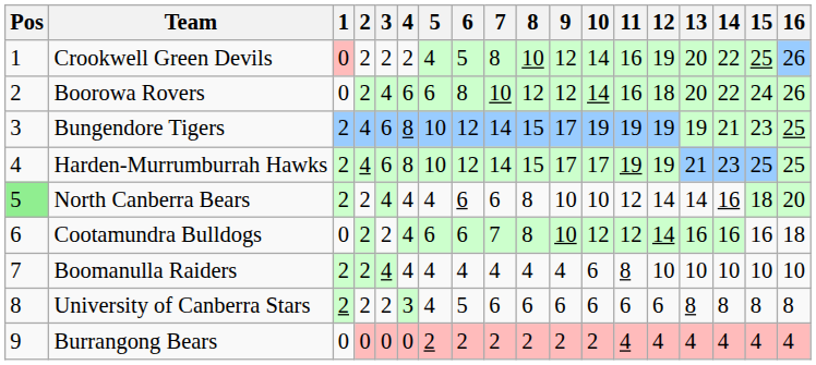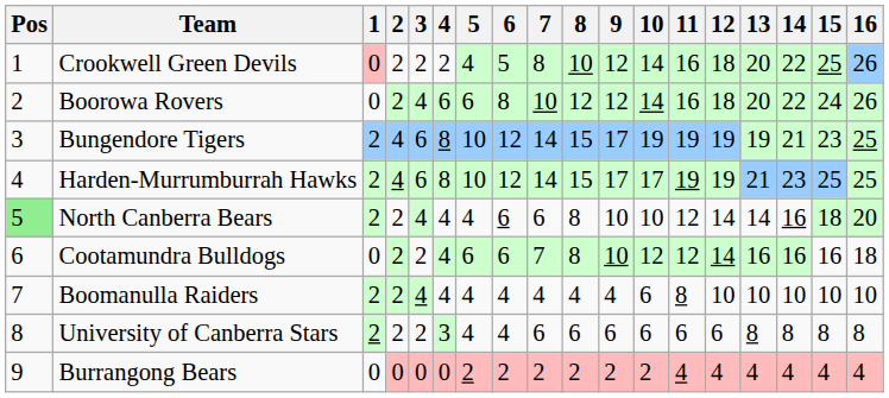 <table class="wikitable">
 <tr>
 <th>Pos</th>
 <th>Team</th>
 <th>1</th>
 <th>2</th>
 <th>3</th>
 <th>4</th>
 <th>5</th>
 <th>6</th>
 <th>7</th>
 <th>8</th>
 <th>9</th>
 <th>10</th>
 <th>11</th>
 <th>12</th>
 <th>13</th>
 <th>14</th>
 <th>15</th>
 <th>16</th>
 </tr>
 <tr>
 <td>1</td>
 <td> Crookwell Green Devils</td>
 <td style="background:#ffbbbb;">0</td>
 <td>2</td>
 <td>2</td>
 <td>2</td>
 <td style="background:#ccffcc;">4</td>
 <td style="background:#ccffcc;">5</td>
 <td style="background:#ccffcc;">8</td>
 <td style="background:#ccffcc;"><u>10</u></td>
 <td style="background:#ccffcc;">12</td>
 <td style="background:#ccffcc;">14</td>
 <td style="background:#ccffcc;">16</td>
-<td style="background:#ccffcc;">19</td>
+<td style="background:#ccffcc;">18</td>
 <td style="background:#ccffcc;">20</td>
 <td style="background:#ccffcc;">22</td>
 <td style="background:#ccffcc;"><u>25</u></td>
 <td style="background:#99ccff;">26</td>
 </tr>
 <tr>
 <td>2</td>
 <td> Boorowa Rovers</td>
 <td>0</td>
 <td style="background:#ccffcc;">2</td>
 <td style="background:#ccffcc;">4</td>
 <td style="background:#ccffcc;">6</td>
 <td style="background:#ccffcc;">6</td>
 <td style="background:#ccffcc;">8</td>
 <td style="background:#ccffcc;"><u>10</u></td>
 <td style="background:#ccffcc;">12</td>
 <td style="background:#ccffcc;">12</td>
 <td style="background:#ccffcc;"><u>14</u></td>
 <td style="background:#ccffcc;">16</td>
 <td style="background:#ccffcc;">18</td>
 <td style="background:#ccffcc;">20</td>
 <td style="background:#ccffcc;">22</td>
 <td style="background:#ccffcc;">24</td>
 <td style="background:#ccffcc;">26</td>
 </tr>
 <tr>
 <td>3</td>
 <td> Bungendore Tigers</td>
 <td style="background:#99ccff;">2</td>
 <td style="background:#99ccff;">4</td>
 <td style="background:#99ccff;">6</td>
 <td style="background:#99ccff;"><u>8</u></td>
 <td style="background:#99ccff;">10</td>
 <td style="background:#99ccff;">12</td>
 <td style="background:#99ccff;">14</td>
 <td style="background:#99ccff;">15</td>
 <td style="background:#99ccff;">17</td>
 <td style="background:#99ccff;">19</td>
 <td style="background:#99ccff;">19</td>
 <td style="background:#99ccff;">19</td>
 <td style="background:#ccffcc;">19</td>
 <td style="background:#ccffcc;">21</td>
 <td style="background:#ccffcc;">23</td>
 <td style="background:#ccffcc;"><u>25</u></td>
 </tr>
 <tr>
 <td>4</td>
 <td> Harden-Murrumburrah Hawks</td>
 <td style="background:#ccffcc;">2</td>
 <td style="background:#ccffcc;"><u>4</u></td>
 <td style="background:#ccffcc;">6</td>
 <td style="background:#ccffcc;">8</td>
 <td style="background:#ccffcc;">10</td>
 <td style="background:#ccffcc;">12</td>
 <td style="background:#ccffcc;">14</td>
 <td style="background:#ccffcc;">15</td>
 <td style="background:#ccffcc;">17</td>
 <td style="background:#ccffcc;">17</td>
 <td style="background:#ccffcc;"><u>19</u></td>
 <td style="background:#ccffcc;">19</td>
 <td style="background:#99ccff;">21</td>
 <td style="background:#99ccff;">23</td>
 <td style="background:#99ccff;">25</td>
 <td style="background:#ccffcc;">25</td>
 </tr>
 <tr>
 <td style="background: lightgreen;">5</td>
 <td> North Canberra Bears</td>
 <td style="background:#ccffcc;">2</td>
 <td>2</td>
 <td style="background:#ccffcc;">4</td>
 <td>4</td>
 <td>4</td>
 <td><u>6</u></td>
 <td>6</td>
 <td>8</td>
 <td>10</td>
 <td>10</td>
 <td>12</td>
 <td>14</td>
 <td>14</td>
 <td><u>16</u></td>
 <td style="background:#ccffcc;">18</td>
 <td style="background:#ccffcc;">20</td>
 </tr>
 <tr>
 <td>6</td>
 <td> Cootamundra Bulldogs</td>
 <td>0</td>
 <td style="background:#ccffcc;">2</td>
 <td>2</td>
 <td style="background:#ccffcc;">4</td>
 <td style="background:#ccffcc;">6</td>
 <td style="background:#ccffcc;">6</td>
 <td style="background:#ccffcc;">7</td>
 <td style="background:#ccffcc;">8</td>
 <td style="background:#ccffcc;"><u>10</u></td>
 <td style="background:#ccffcc;">12</td>
 <td style="background:#ccffcc;">12</td>
 <td style="background:#ccffcc;"><u>14</u></td>
 <td style="background:#ccffcc;">16</td>
 <td style="background:#ccffcc;">16</td>
 <td>16</td>
 <td>18</td>
 </tr>
 <tr>
 <td>7</td>
 <td> Boomanulla Raiders</td>
 <td style="background:#ccffcc;">2</td>
 <td style="background:#ccffcc;">2</td>
 <td style="background:#ccffcc;"><u>4</u></td>
 <td>4</td>
 <td>4</td>
 <td>4</td>
 <td>4</td>
 <td>4</td>
 <td>4</td>
 <td>6</td>
 <td><u>8</u></td>
 <td>10</td>
 <td>10</td>
 <td>10</td>
 <td>10</td>
 <td>10</td>
 </tr>
 <tr>
 <td>8</td>
 <td> University of Canberra Stars</td>
 <td style="background:#ccffcc;"><u>2</u></td>
 <td>2</td>
 <td>2</td>
 <td style="background:#ccffcc;">3</td>
 <td>4</td>
-<td>5</td>
+<td>4</td>
 <td>6</td>
 <td>6</td>
 <td>6</td>
 <td>6</td>
 <td>6</td>
 <td>6</td>
 <td><u>8</u></td>
 <td>8</td>
 <td>8</td>
 <td>8</td>
 </tr>
 <tr>
 <td>9</td>
 <td> Burrangong Bears</td>
 <td>0</td>
 <td style="background:#ffbbbb;">0</td>
 <td style="background:#ffbbbb;">0</td>
 <td style="background:#ffbbbb;">0</td>
 <td style="background:#ffbbbb;"><u>2</u></td>
 <td style="background:#ffbbbb;">2</td>
 <td style="background:#ffbbbb;">2</td>
 <td style="background:#ffbbbb;">2</td>
 <td style="background:#ffbbbb;">2</td>
 <td style="background:#ffbbbb;">2</td>
 <td style="background:#ffbbbb;"><u>4</u></td>
 <td style="background:#ffbbbb;">4</td>
 <td style="background:#ffbbbb;">4</td>
 <td style="background:#ffbbbb;">4</td>
 <td style="background:#ffbbbb;">4</td>
 <td style="background:#ffbbbb;">4</td>
 </tr>
 </table>
